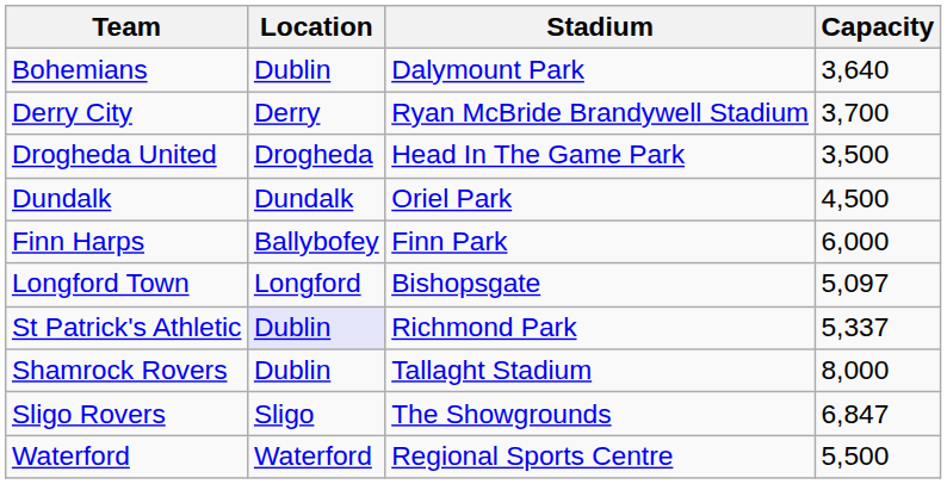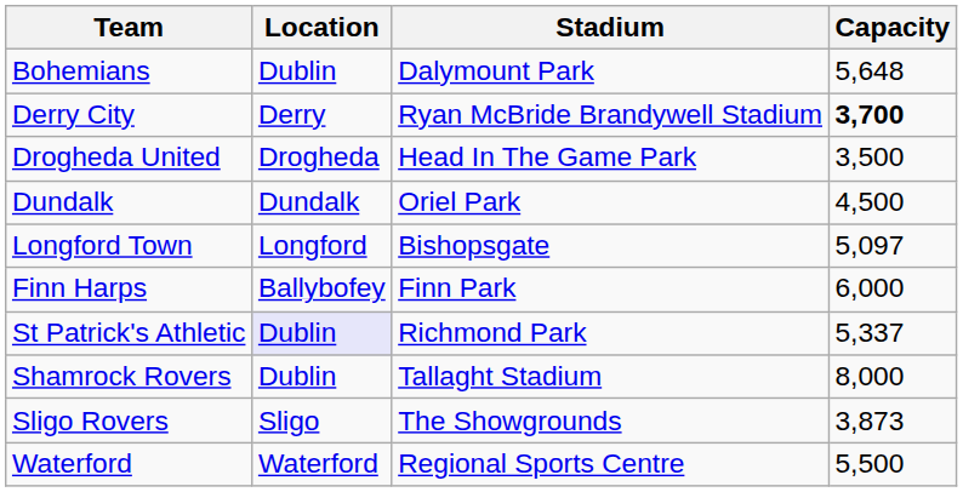 <table class="wikitable sortable">
 <tr>
 <th>Team</th>
 <th>Location</th>
 <th>Stadium</th>
 <th>Capacity</th>
 </tr>
 <tr>
 <td><a href='#'>Bohemians</a></td>
 <td><a href='#'>Dublin</a> </td>
 <td><a href='#'>Dalymount Park</a></td>
-<td>3,640</td>
+<td>5,648</td>
 </tr>
 <tr>
 <td><a href='#'>Derry City</a></td>
 <td><a href='#'>Derry</a></td>
 <td><a href='#'>Ryan McBride Brandywell Stadium</a></td>
-<td>3,700</td>
+<td><strong>3,700</strong></td>
 </tr>
 <tr>
 <td><a href='#'>Drogheda United</a></td>
 <td><a href='#'>Drogheda</a></td>
 <td><a href='#'>Head In The Game Park</a></td>
 <td>3,500</td>
 </tr>
 <tr>
 <td><a href='#'>Dundalk</a></td>
 <td><a href='#'>Dundalk</a></td>
 <td><a href='#'>Oriel Park</a></td>
 <td>4,500</td>
 </tr>
 <tr>
+<td><a href='#'>Longford Town</a></td>
+<td><a href='#'>Longford</a></td>
+<td><a href='#'>Bishopsgate</a></td>
+<td>5,097</td>
+</tr>
+<tr>
 <td><a href='#'>Finn Harps</a></td>
 <td><a href='#'>Ballybofey</a></td>
 <td><a href='#'>Finn Park</a></td>
 <td>6,000</td>
-</tr>
-<tr>
-<td><a href='#'>Longford Town</a></td>
-<td><a href='#'>Longford</a></td>
-<td><a href='#'>Bishopsgate</a></td>
-<td>5,097</td>
 </tr>
 <tr>
 <td><a href='#'>St Patrick's Athletic</a></td>
 <td style="background: lavender;"><a href='#'>Dublin</a> </td>
 <td><a href='#'>Richmond Park</a></td>
 <td>5,337</td>
 </tr>
 <tr>
 <td><a href='#'>Shamrock Rovers</a></td>
 <td><a href='#'>Dublin</a> </td>
 <td><a href='#'>Tallaght Stadium</a></td>
 <td>8,000</td>
 </tr>
 <tr>
 <td><a href='#'>Sligo Rovers</a></td>
 <td><a href='#'>Sligo</a></td>
 <td><a href='#'>The Showgrounds</a></td>
-<td>6,847</td>
+<td>3,873</td>
 </tr>
 <tr>
 <td><a href='#'>Waterford</a></td>
 <td><a href='#'>Waterford</a></td>
 <td><a href='#'>Regional Sports Centre</a></td>
 <td>5,500</td>
 </tr>
 </table>
